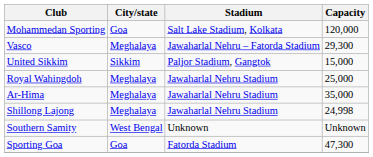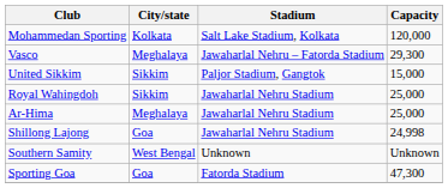 <table class="wikitable">
 <tr>
 <th>Club</th>
 <th>City/state</th>
 <th>Stadium</th>
 <th>Capacity</th>
 </tr>
 <tr>
 <td><a href='#'>Mohammedan Sporting</a></td>
-<td><a href='#'>Goa</a></td>
+<td><a href='#'>Kolkata</a></td>
 <td><a href='#'>Salt Lake Stadium</a>, <a href='#'>Kolkata</a></td>
 <td>120,000</td>
 </tr>
 <tr>
 <td><a href='#'>Vasco</a></td>
 <td><a href='#'>Meghalaya</a></td>
 <td><a href='#'>Jawaharlal Nehru – Fatorda Stadium</a></td>
 <td>29,300</td>
 </tr>
 <tr>
 <td><a href='#'>United Sikkim</a></td>
 <td><a href='#'>Sikkim</a></td>
 <td><a href='#'>Paljor Stadium</a>, <a href='#'>Gangtok</a></td>
 <td>15,000</td>
 </tr>
 <tr>
 <td><a href='#'>Royal Wahingdoh</a></td>
-<td><a href='#'>Meghalaya</a></td>
+<td><a href='#'>Sikkim</a></td>
 <td><a href='#'>Jawaharlal Nehru Stadium</a></td>
 <td>25,000</td>
 </tr>
 <tr>
 <td><a href='#'>Ar-Hima</a></td>
 <td><a href='#'>Meghalaya</a></td>
 <td><a href='#'>Jawaharlal Nehru Stadium</a></td>
-<td>35,000</td>
+<td>25,000</td>
 </tr>
 <tr>
 <td><a href='#'>Shillong Lajong</a></td>
-<td><a href='#'>Meghalaya</a></td>
+<td><a href='#'>Goa</a></td>
 <td><a href='#'>Jawaharlal Nehru Stadium</a></td>
 <td>24,998</td>
 </tr>
 <tr>
 <td><a href='#'>Southern Samity</a></td>
 <td><a href='#'>West Bengal</a></td>
 <td>Unknown</td>
 <td>Unknown</td>
 </tr>
 <tr>
 <td><a href='#'>Sporting Goa</a></td>
 <td><a href='#'>Goa</a></td>
 <td><a href='#'>Fatorda Stadium</a></td>
 <td>47,300</td>
 </tr>
 <tr>
 </tr>
 </table>
